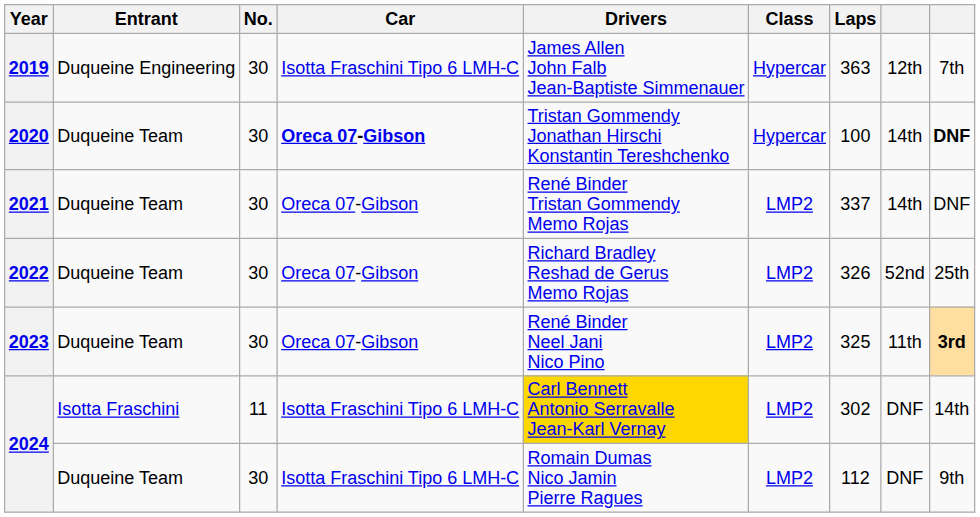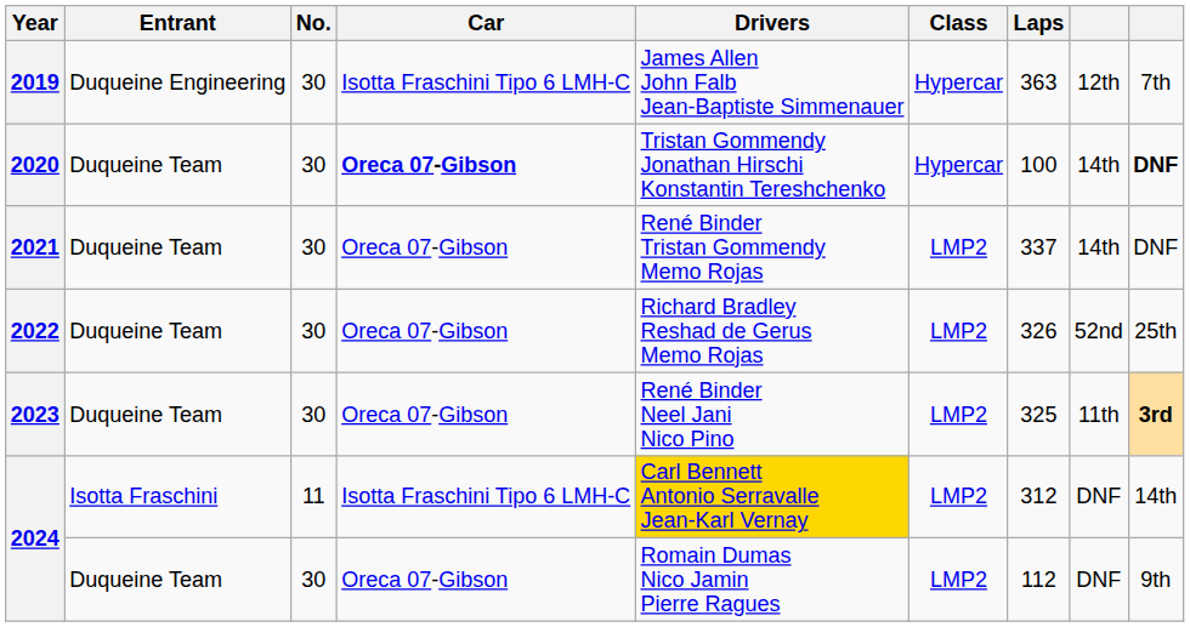 <table class="wikitable" style="font-size:90%">
 <tr>
 <th>Year</th>
 <th>Entrant</th>
 <th>No.</th>
 <th>Car</th>
 <th>Drivers</th>
 <th>Class</th>
 <th>Laps</th>
 <th></th>
 <th></th>
 </tr>
 <tr align="center">
 <th><a href='#'>2019</a></th>
 <td align=left> Duqueine Engineering</td>
 <td>30</td>
 <td align=left><a href='#'>Isotta Fraschini Tipo 6 LMH-C</a></td>
 <td align=left> <a href='#'>James Allen</a><br> <a href='#'>John Falb</a><br> <a href='#'>Jean-Baptiste Simmenauer</a></td>
 <td><a href='#'>Hypercar</a></td>
 <td>363</td>
 <td>12th</td>
 <td>7th</td>
 </tr>
 <tr align="center">
 <th><a href='#'>2020</a></th>
 <td align=left> Duqueine Team</td>
 <td>30</td>
 <td align=left><strong><a href='#'>Oreca 07</a>-<a href='#'>Gibson</a></strong></td>
 <td align=left> <a href='#'>Tristan Gommendy</a><br> <a href='#'>Jonathan Hirschi</a><br> <a href='#'>Konstantin Tereshchenko</a></td>
 <td><a href='#'>Hypercar</a></td>
 <td>100</td>
 <td>14th</td>
 <td><strong>DNF</strong></td>
 </tr>
 <tr align="center">
 <th><a href='#'>2021</a></th>
 <td align=left> Duqueine Team</td>
 <td>30</td>
 <td align=left><a href='#'>Oreca 07</a>-<a href='#'>Gibson</a></td>
 <td align=left> <a href='#'>René Binder</a><br> <a href='#'>Tristan Gommendy</a><br> <a href='#'>Memo Rojas</a></td>
 <td><a href='#'>LMP2</a></td>
 <td>337</td>
 <td>14th</td>
 <td>DNF</td>
 </tr>
 <tr align="center">
 <th><a href='#'>2022</a></th>
 <td align=left> Duqueine Team</td>
 <td>30</td>
 <td align=left><a href='#'>Oreca 07</a>-<a href='#'>Gibson</a></td>
 <td align=left> <a href='#'>Richard Bradley</a><br> <a href='#'>Reshad de Gerus</a><br> <a href='#'>Memo Rojas</a></td>
 <td><a href='#'>LMP2</a></td>
 <td>326</td>
 <td>52nd</td>
 <td>25th</td>
 </tr>
 <tr align="center">
 <th><a href='#'>2023</a></th>
 <td align=left> Duqueine Team</td>
 <td>30</td>
 <td align=left><a href='#'>Oreca 07</a>-<a href='#'>Gibson</a></td>
 <td align=left> <a href='#'>René Binder</a><br> <a href='#'>Neel Jani</a><br> <a href='#'>Nico Pino</a></td>
 <td><a href='#'>LMP2</a></td>
 <td>325</td>
 <td>11th</td>
 <td style="background:#FFDF9F;"><strong>3rd</strong></td>
 </tr>
 <tr align="center">
 <th rowspan=2><a href='#'>2024</a></th>
 <td align=left> <a href='#'>Isotta Fraschini</a></td>
 <td>11</td>
 <td align=left><a href='#'>Isotta Fraschini Tipo 6 LMH-C</a></td>
 <td align=left style="background: gold;"> <a href='#'>Carl Bennett</a><br> <a href='#'>Antonio Serravalle</a><br> <a href='#'>Jean-Karl Vernay</a></td>
 <td><a href='#'>LMP2</a></td>
-<td>302</td>
+<td>312</td>
 <td>DNF</td>
 <td>14th</td>
 </tr>
 <tr align="center">
 <td align=left> Duqueine Team</td>
 <td>30</td>
-<td align=left><a href='#'>Isotta Fraschini Tipo 6 LMH-C</a></td>
+<td align=left><a href='#'>Oreca 07</a>-<a href='#'>Gibson</a></td>
 <td align=left> <a href='#'>Romain Dumas</a><br> <a href='#'>Nico Jamin</a><br> <a href='#'>Pierre Ragues</a></td>
 <td><a href='#'>LMP2</a></td>
 <td>112</td>
 <td>DNF</td>
 <td>9th</td>
 </tr>
 </table>
